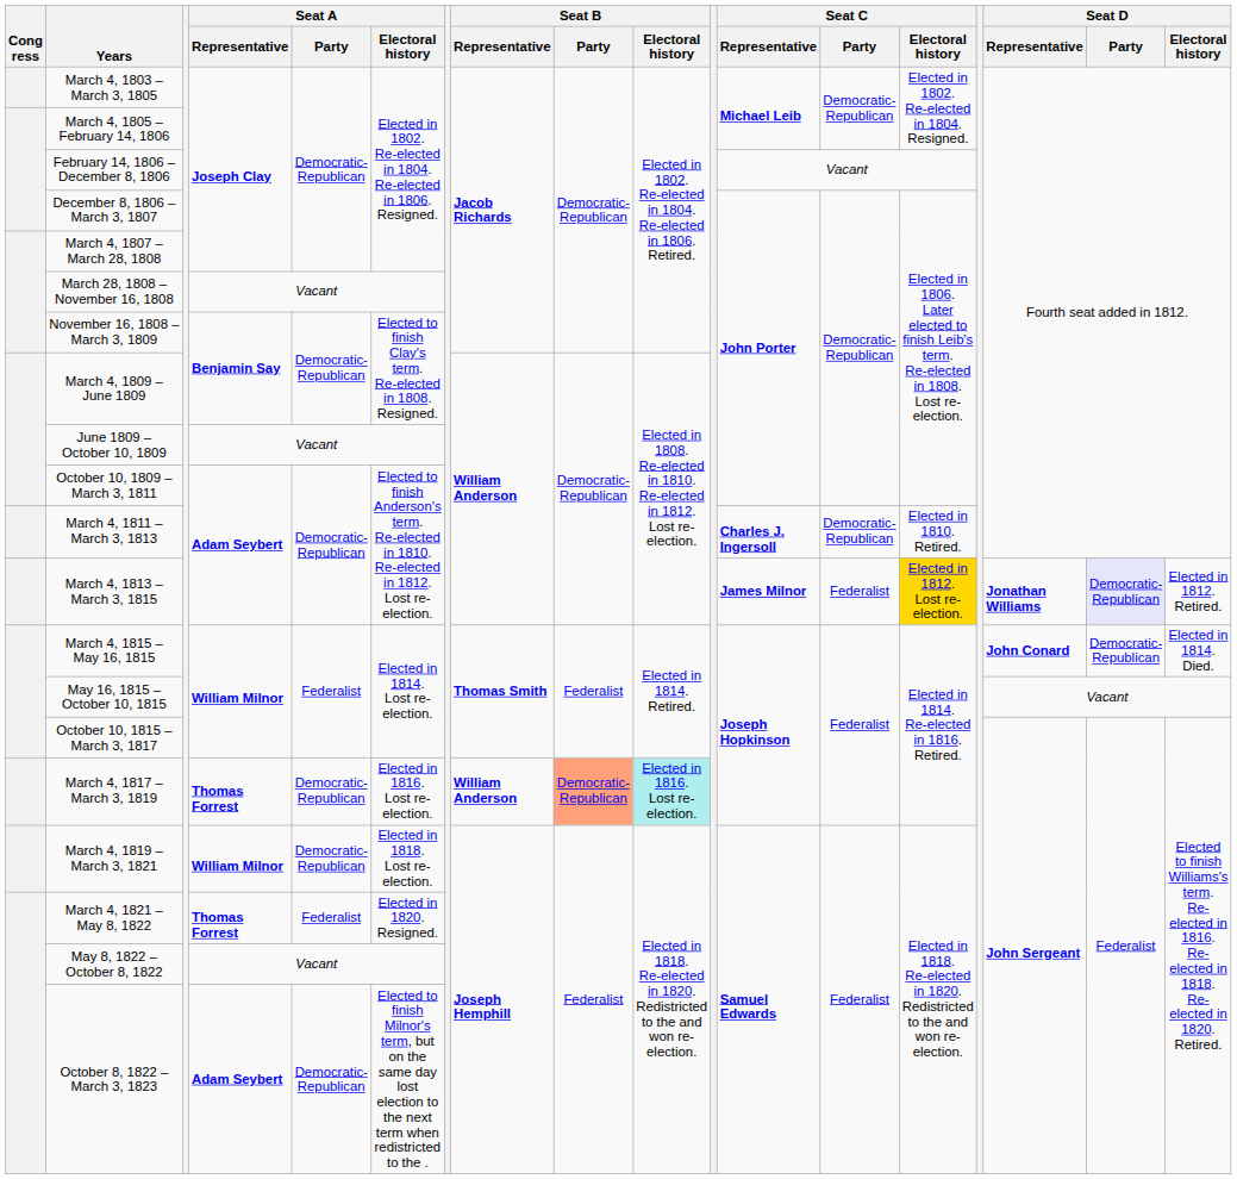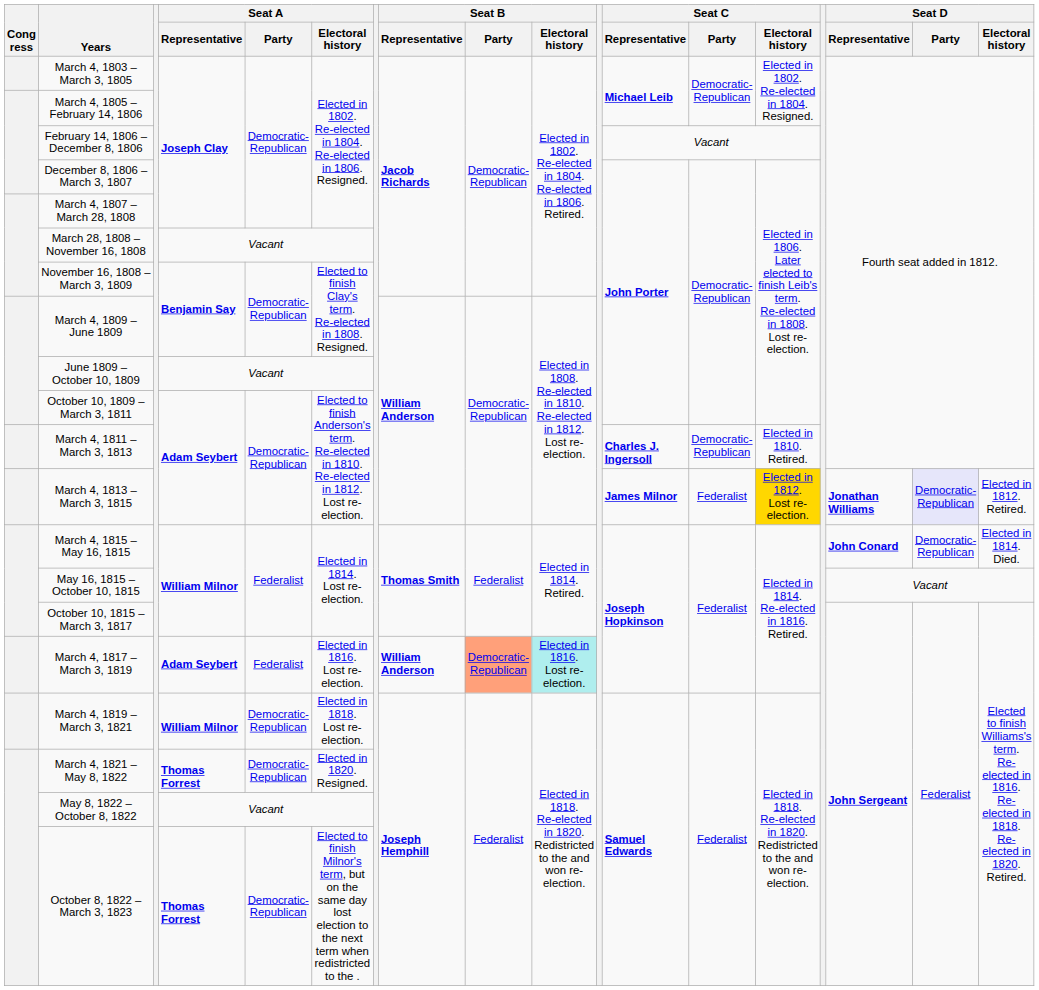 <table class=wikitable style="text-align:center">
 <tr valign=bottom>
 <th rowspan=2>Cong<br>ress</th>
 <th rowspan=2>Years</th>
 <th rowspan=99></th>
 <th colspan=3>Seat A</th>
 <th rowspan=99></th>
 <th colspan=3>Seat B</th>
 <th rowspan=99></th>
 <th colspan=3>Seat C</th>
 <th rowspan=99></th>
 <th colspan=3>Seat D</th>
 </tr>
 <tr style="height:3em">
 <th>Representative</th>
 <th>Party</th>
 <th>Electoral history</th>
 <th>Representative</th>
 <th>Party</th>
 <th>Electoral history</th>
 <th>Representative</th>
 <th>Party</th>
 <th>Electoral history</th>
 <th>Representative</th>
 <th>Party</th>
 <th>Electoral history</th>
 </tr>
 <tr style="height:3em">
 <th></th>
 <td nowrap>March 4, 1803 –<br>March 3, 1805</td>
 <td rowspan=5 align=left><br><strong><a href='#'>Joseph Clay</a></strong><br></td>
 <td rowspan=5 ><a href='#'>Democratic-Republican</a></td>
 <td rowspan=5><a href='#'>Elected in 1802</a>.<br><a href='#'>Re-elected in 1804</a>.<br><a href='#'>Re-elected in 1806</a>.<br>Resigned.</td>
 <td rowspan=7 align=left><strong><a href='#'>Jacob Richards</a></strong><br></td>
 <td rowspan=7 ><a href='#'>Democratic-Republican</a></td>
 <td rowspan=7><a href='#'>Elected in 1802</a>.<br><a href='#'>Re-elected in 1804</a>.<br><a href='#'>Re-elected in 1806</a>.<br>Retired.</td>
 <td rowspan=2 align=left><br><strong><a href='#'>Michael Leib</a></strong><br></td>
 <td rowspan=2 ><a href='#'>Democratic-Republican</a></td>
 <td rowspan=2><a href='#'>Elected in 1802</a>.<br><a href='#'>Re-elected in 1804</a>.<br>Resigned.</td>
 <td rowspan=11 colspan=3>Fourth seat added in 1812.</td>
 </tr>
 <tr style="height:3em">
 <th rowspan=3></th>
 <td nowrap>March 4, 1805 –<br>February 14, 1806</td>
 </tr>
 <tr style="height:3em">
 <td nowrap>February 14, 1806 –<br>December 8, 1806</td>
 <td colspan=3><em>Vacant</em></td>
 </tr>
 <tr style="height:3em">
 <td nowrap>December 8, 1806 –<br>March 3, 1807</td>
 <td rowspan=7 align=left><strong><a href='#'>John Porter</a></strong><br></td>
 <td rowspan=7 ><a href='#'>Democratic-Republican</a></td>
 <td rowspan=7><a href='#'>Elected in 1806</a>.<br><a href='#'>Later elected to finish Leib's term</a>.<br><a href='#'>Re-elected in 1808</a>.<br>Lost re-election.</td>
 </tr>
 <tr style="height:3em">
 <th rowspan=3></th>
 <td nowrap>March 4, 1807 –<br>March 28, 1808</td>
 </tr>
 <tr style="height:3em">
 <td nowrap>March 28, 1808 –<br>November 16, 1808</td>
 <td colspan=3><em>Vacant</em></td>
 </tr>
 <tr style="height:3em">
 <td nowrap>November 16, 1808 –<br>March 3, 1809</td>
 <td rowspan=2 align=left><strong><a href='#'>Benjamin Say</a></strong><br></td>
 <td rowspan=2 ><a href='#'>Democratic-Republican</a></td>
 <td rowspan=2><a href='#'>Elected to finish Clay's term</a>.<br><a href='#'>Re-elected in 1808</a>.<br>Resigned.</td>
 </tr>
 <tr style="height:3em">
 <th rowspan=3></th>
 <td nowrap>March 4, 1809 –<br>June 1809</td>
 <td rowspan=5 align=left><strong><a href='#'>William Anderson</a></strong><br></td>
 <td rowspan=5 ><a href='#'>Democratic-Republican</a></td>
 <td rowspan=5><a href='#'>Elected in 1808</a>.<br><a href='#'>Re-elected in 1810</a>.<br><a href='#'>Re-elected in 1812</a>.<br>Lost re-election.</td>
 </tr>
 <tr style="height:3em">
 <td nowrap>June 1809 –<br>October 10, 1809</td>
 <td colspan=3><em>Vacant</em></td>
 </tr>
 <tr style="height:3em">
 <td nowrap>October 10, 1809 –<br>March 3, 1811</td>
 <td rowspan=3 align=left><strong><a href='#'>Adam Seybert</a></strong><br></td>
 <td rowspan=3 ><a href='#'>Democratic-Republican</a></td>
 <td rowspan=3><a href='#'>Elected to finish Anderson's term</a>.<br><a href='#'>Re-elected in 1810</a>.<br><a href='#'>Re-elected in 1812</a>.<br>Lost re-election.</td>
 </tr>
 <tr style="height:3em">
 <th></th>
 <td nowrap>March 4, 1811 –<br>March 3, 1813</td>
 <td align=left><br><strong><a href='#'>Charles J. Ingersoll</a></strong><br></td>
 <td><a href='#'>Democratic-Republican</a></td>
 <td><a href='#'>Elected in 1810</a>.<br>Retired.</td>
 </tr>
 <tr style="height:3em">
 <th></th>
 <td nowrap>March 4, 1813 –<br>March 3, 1815</td>
 <td align=left><strong><a href='#'>James Milnor</a></strong><br></td>
 <td><a href='#'>Federalist</a></td>
 <td style="background: gold;"><a href='#'>Elected in 1812</a>.<br>Lost re-election.</td>
 <td align=left><br><strong><a href='#'>Jonathan Williams</a></strong><br></td>
 <td style="background: lavender;"><a href='#'>Democratic-Republican</a></td>
 <td><a href='#'>Elected in 1812</a>.<br>Retired.</td>
 </tr>
 <tr style="height:3em">
 <th rowspan=3></th>
 <td nowrap>March 4, 1815 –<br>May 16, 1815</td>
 <td rowspan=3 align=left><br><strong><a href='#'>William Milnor</a></strong><br></td>
 <td rowspan=3 ><a href='#'>Federalist</a></td>
 <td rowspan=3><a href='#'>Elected in 1814</a>.<br>Lost re-election.</td>
 <td rowspan=3 align=left><strong><a href='#'>Thomas Smith</a></strong><br></td>
 <td rowspan=3 ><a href='#'>Federalist</a></td>
 <td rowspan=3><a href='#'>Elected in 1814</a>.<br>Retired.</td>
 <td rowspan=4 align=left><br><strong><a href='#'>Joseph Hopkinson</a></strong><br></td>
 <td rowspan=4 ><a href='#'>Federalist</a></td>
 <td rowspan=4><a href='#'>Elected in 1814</a>.<br><a href='#'>Re-elected in 1816</a>.<br>Retired.</td>
 <td align=left><strong><a href='#'>John Conard</a></strong><br></td>
 <td><a href='#'>Democratic-Republican</a></td>
 <td><a href='#'>Elected in 1814</a>.<br>Died.</td>
 </tr>
 <tr style="height:3em">
 <td nowrap>May 16, 1815 –<br>October 10, 1815</td>
 <td colspan=3><em>Vacant</em></td>
 </tr>
 <tr style="height:3em">
 <td nowrap>October 10, 1815 –<br>March 3, 1817</td>
 <td rowspan=6 align=left><br><strong><a href='#'>John Sergeant</a></strong><br></td>
 <td rowspan=6 ><a href='#'>Federalist</a></td>
 <td rowspan=6><a href='#'>Elected to finish Williams's term</a>.<br><a href='#'>Re-elected in 1816</a>.<br><a href='#'>Re-elected in 1818</a>.<br><a href='#'>Re-elected in 1820</a>.<br>Retired.</td>
 </tr>
 <tr style="height:3em">
 <th></th>
 <td nowrap>March 4, 1817 –<br>March 3, 1819</td>
-<td align=left><br><strong><a href='#'>Thomas Forrest</a></strong><br></td>
-<td><a href='#'>Democratic-Republican</a></td>
+<td align=left><strong><a href='#'>Adam Seybert</a></strong><br></td>
+<td><a href='#'>Federalist</a></td>
 <td><a href='#'>Elected in 1816</a>.<br>Lost re-election.</td>
 <td align=left><strong><a href='#'>William Anderson</a></strong><br></td>
 <td style="background: lightsalmon;"><a href='#'>Democratic-Republican</a></td>
 <td style="background: paleturquoise;"><a href='#'>Elected in 1816</a>.<br>Lost re-election.</td>
 </tr>
 <tr style="height:3em">
 <th></th>
 <td nowrap>March 4, 1819 –<br>March 3, 1821</td>
 <td align=left><br><strong><a href='#'>William Milnor</a></strong><br></td>
 <td><a href='#'>Democratic-Republican</a></td>
 <td><a href='#'>Elected in 1818</a>.<br>Lost re-election.</td>
 <td rowspan=4 align=left><br><strong><a href='#'>Joseph Hemphill</a></strong><br></td>
 <td rowspan=4 ><a href='#'>Federalist</a></td>
 <td rowspan=4><a href='#'>Elected in 1818</a>.<br><a href='#'>Re-elected in 1820</a>.<br>Redistricted to the  and won re-election.</td>
 <td rowspan=4 align=left><br><strong><a href='#'>Samuel Edwards</a></strong><br></td>
 <td rowspan=4 ><a href='#'>Federalist</a></td>
 <td rowspan=4><a href='#'>Elected in 1818</a>.<br><a href='#'>Re-elected in 1820</a>.<br>Redistricted to the  and won re-election.</td>
 </tr>
 <tr style="height:3em">
 <th rowspan=3></th>
 <td nowrap>March 4, 1821 –<br>May 8, 1822</td>
 <td align=left><br><strong><a href='#'>Thomas Forrest</a></strong><br></td>
-<td><a href='#'>Federalist</a></td>
+<td><a href='#'>Democratic-Republican</a></td>
 <td><a href='#'>Elected in 1820</a>.<br>Resigned.</td>
 </tr>
 <tr style="height:3em">
 <td nowrap>May 8, 1822 –<br>October 8, 1822</td>
 <td colspan=3><em>Vacant</em></td>
 </tr>
 <tr style="height:3em">
 <td nowrap>October 8, 1822 –<br>March 3, 1823</td>
-<td align=left><strong><a href='#'>Adam Seybert</a></strong><br></td>
+<td align=left><br><strong><a href='#'>Thomas Forrest</a></strong><br></td>
 <td><a href='#'>Democratic-Republican</a></td>
 <td><a href='#'>Elected to finish Milnor's term</a>, but on the same day lost election to the next term when redistricted to the .</td>
 </tr>
 </table>
